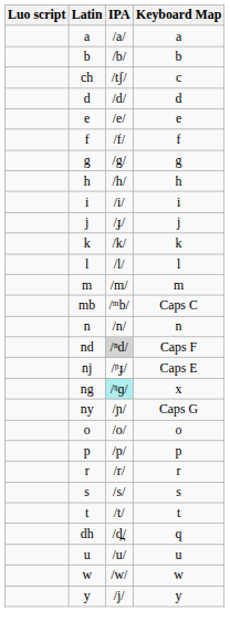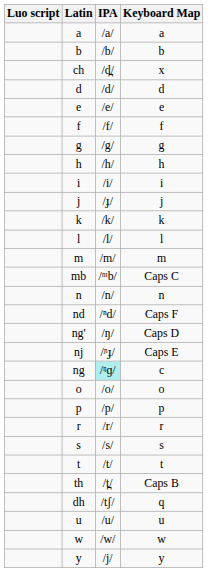 <table class="wikitable" style="text-align: center;">
 <tr>
 <th>Luo script</th>
 <th>Latin</th>
 <th>IPA</th>
 <th>Keyboard Map</th>
 </tr>
 <tr>
 <td></td>
 <td>a</td>
 <td>/a/</td>
 <td>a</td>
 </tr>
 <tr>
 <td></td>
 <td>b</td>
 <td>/b/</td>
 <td>b</td>
 </tr>
 <tr>
 <td></td>
 <td>ch</td>
-<td>/tʃ/</td>
-<td>c</td>
+<td>/d̪/</td>
+<td>x</td>
 </tr>
 <tr>
 <td></td>
 <td>d</td>
 <td>/d/</td>
 <td>d</td>
 </tr>
 <tr>
 <td></td>
 <td>e</td>
 <td>/e/</td>
 <td>e</td>
 </tr>
 <tr>
 <td></td>
 <td>f</td>
 <td>/f/</td>
 <td>f</td>
 </tr>
 <tr>
 <td></td>
 <td>g</td>
 <td>/g/</td>
 <td>g</td>
 </tr>
 <tr>
 <td></td>
 <td>h</td>
 <td>/h/</td>
 <td>h</td>
 </tr>
 <tr>
 <td></td>
 <td>i</td>
 <td>/i/</td>
 <td>i</td>
 </tr>
 <tr>
 <td></td>
 <td>j</td>
 <td>/ɟ/</td>
 <td>j</td>
 </tr>
 <tr>
 <td></td>
 <td>k</td>
 <td>/k/</td>
 <td>k</td>
 </tr>
 <tr>
 <td></td>
 <td>l</td>
 <td>/l/</td>
 <td>l</td>
 </tr>
 <tr>
 <td></td>
 <td>m</td>
 <td>/m/</td>
 <td>m</td>
 </tr>
 <tr>
 <td></td>
 <td>mb</td>
 <td>/ᵐb/</td>
 <td>Caps C</td>
 </tr>
 <tr>
 <td></td>
 <td>n</td>
 <td>/n/</td>
 <td>n</td>
 </tr>
 <tr>
 <td></td>
 <td>nd</td>
-<td style="background: lightgrey;">/ⁿd/</td>
+<td>/ⁿd/</td>
 <td>Caps F</td>
+</tr>
+<tr>
+<td></td>
+<td>ng'</td>
+<td>/ŋ/</td>
+<td>Caps D</td>
 </tr>
 <tr>
 <td></td>
 <td>nj</td>
 <td>/ᶮɟ/</td>
 <td>Caps E</td>
 </tr>
 <tr>
 <td></td>
 <td>ng</td>
 <td style="background: paleturquoise;">/ᵑɡ/</td>
-<td>x</td>
-</tr>
-<tr>
-<td></td>
-<td>ny</td>
-<td>/ɲ/</td>
-<td>Caps G</td>
+<td>c</td>
 </tr>
 <tr>
 <td></td>
 <td>o</td>
 <td>/o/</td>
 <td>o</td>
 </tr>
 <tr>
 <td></td>
 <td>p</td>
 <td>/p/</td>
 <td>p</td>
 </tr>
 <tr>
 <td></td>
 <td>r</td>
 <td>/r/</td>
 <td>r</td>
 </tr>
 <tr>
 <td></td>
 <td>s</td>
 <td>/s/</td>
 <td>s</td>
 </tr>
 <tr>
 <td></td>
 <td>t</td>
 <td>/t/</td>
 <td>t</td>
 </tr>
 <tr>
 <td></td>
+<td>th</td>
+<td>/t̪/</td>
+<td>Caps B</td>
+</tr>
+<tr>
+<td></td>
 <td>dh</td>
-<td>/d̪/</td>
+<td>/tʃ/</td>
 <td>q</td>
 </tr>
 <tr>
 <td></td>
 <td>u</td>
 <td>/u/</td>
 <td>u</td>
 </tr>
 <tr>
 <td></td>
 <td>w</td>
 <td>/w/</td>
 <td>w</td>
 </tr>
 <tr>
 <td></td>
 <td>y</td>
 <td>/j/</td>
 <td>y</td>
 </tr>
 </table>
